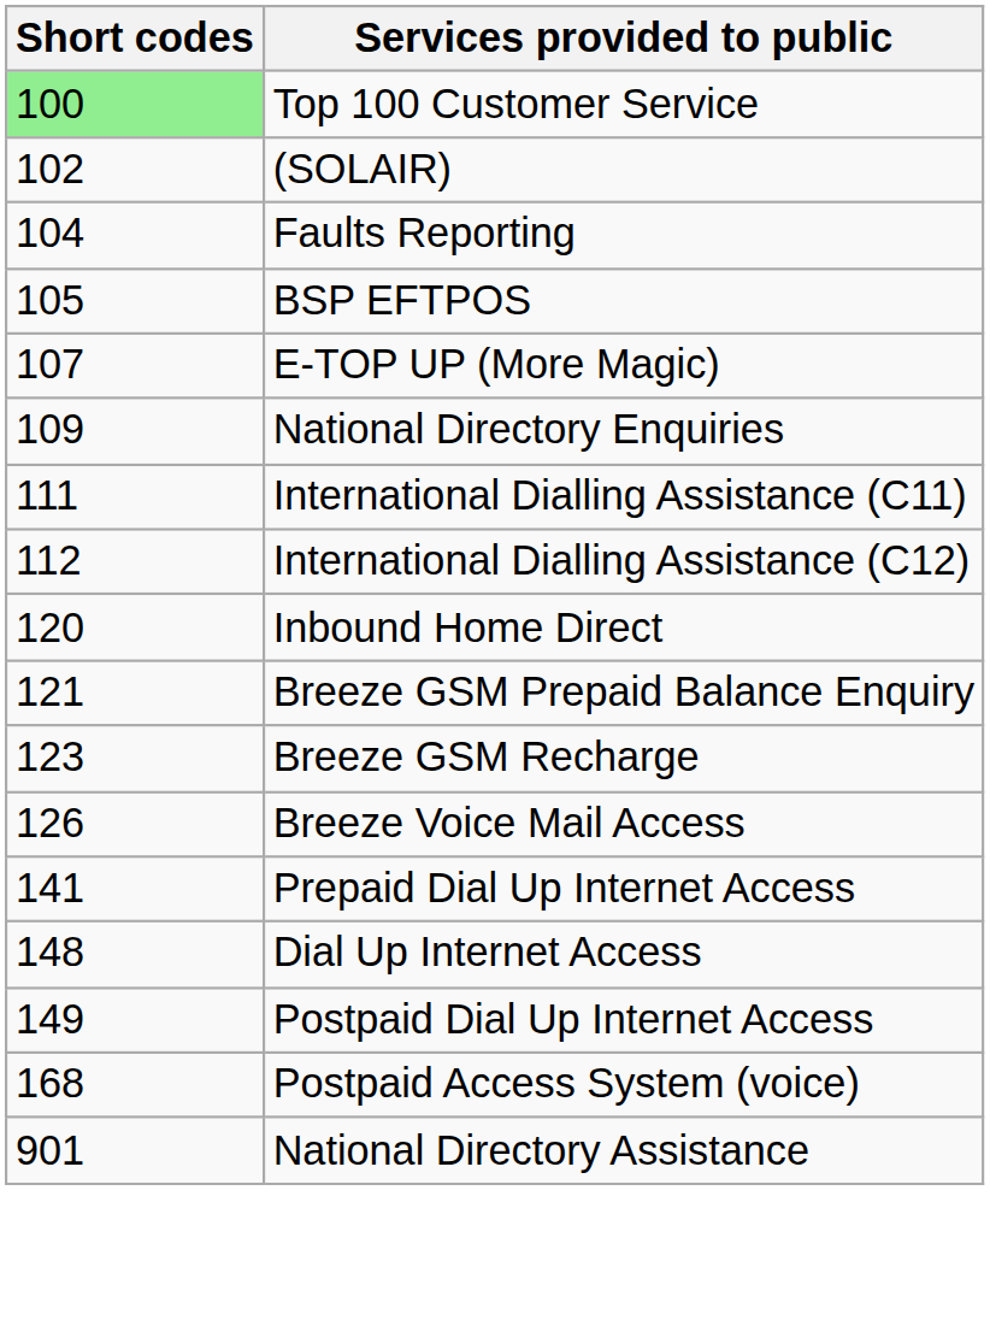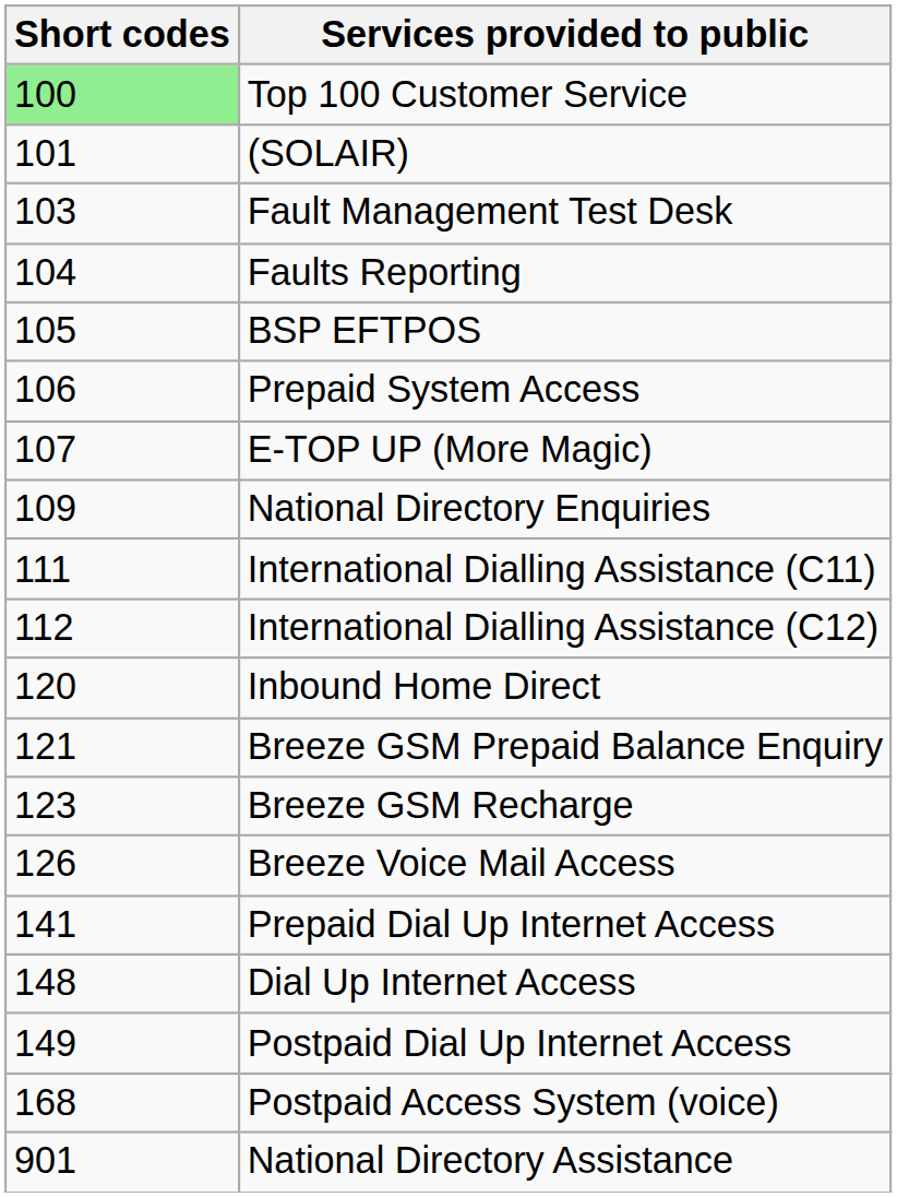 <table class="wikitable" border=1>
 <tr>
 <th>Short codes</th>
 <th>Services provided to public</th>
 </tr>
 <tr>
 <td style="background: lightgreen;">100</td>
 <td>Top 100 Customer Service</td>
 </tr>
 <tr>
-<td>102</td>
+<td>101</td>
 <td>(SOLAIR)</td>
+</tr>
+<tr>
+<td>103</td>
+<td>Fault Management Test Desk</td>
 </tr>
 <tr>
 <td>104</td>
 <td>Faults Reporting</td>
 </tr>
 <tr>
 <td>105</td>
 <td>BSP EFTPOS</td>
+</tr>
+<tr>
+<td>106</td>
+<td>Prepaid System Access</td>
 </tr>
 <tr>
 <td>107</td>
 <td>E-TOP UP (More Magic)</td>
 </tr>
 <tr>
 <td>109</td>
 <td>National Directory Enquiries</td>
 </tr>
 <tr>
 <td>111</td>
 <td>International Dialling Assistance (C11)</td>
 </tr>
 <tr>
 <td>112</td>
 <td>International Dialling Assistance (C12)</td>
 </tr>
 <tr>
 <td>120</td>
 <td>Inbound Home Direct</td>
 </tr>
 <tr>
 <td>121</td>
 <td>Breeze GSM Prepaid Balance Enquiry</td>
 </tr>
 <tr>
 <td>123</td>
 <td>Breeze GSM Recharge</td>
 </tr>
 <tr>
 <td>126</td>
 <td>Breeze Voice Mail Access</td>
 </tr>
 <tr>
 <td>141</td>
 <td>Prepaid Dial Up Internet Access</td>
 </tr>
 <tr>
 <td>148</td>
 <td>Dial Up Internet Access</td>
 </tr>
 <tr>
 <td>149</td>
 <td>Postpaid Dial Up Internet Access</td>
 </tr>
 <tr>
 <td>168</td>
 <td>Postpaid Access System (voice)</td>
 </tr>
 <tr>
 <td>901</td>
 <td>National Directory Assistance</td>
 </tr>
 </table>
